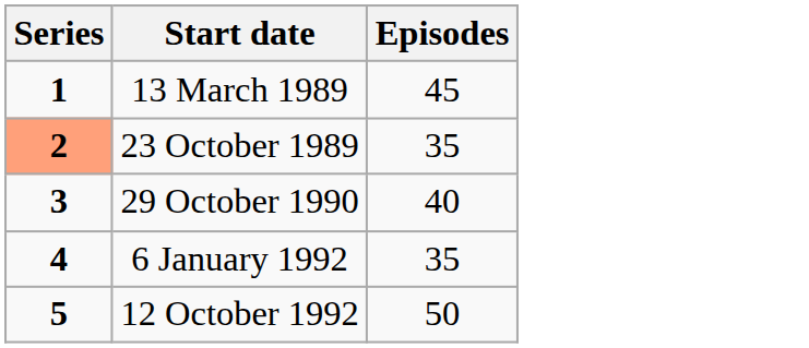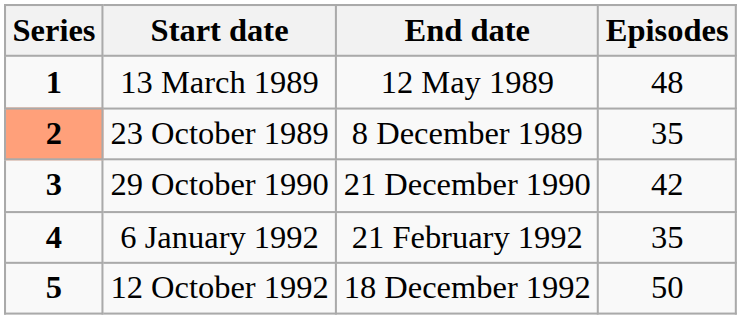 <table class="wikitable" style="text-align:center;">
 <tr>
 <th>Series</th>
 <th>Start date</th>
+<th>End date</th>
 <th>Episodes</th>
 </tr>
 <tr>
 <td><strong>1</strong></td>
 <td>13 March 1989</td>
-<td>45</td>
+<td>12 May 1989</td>
+<td>48</td>
 </tr>
 <tr>
 <td style="background: lightsalmon;"><strong>2</strong></td>
 <td>23 October 1989</td>
+<td>8 December 1989</td>
 <td>35</td>
 </tr>
 <tr>
 <td><strong>3</strong></td>
 <td>29 October 1990</td>
-<td>40</td>
+<td>21 December 1990</td>
+<td>42</td>
 </tr>
 <tr>
 <td><strong>4</strong></td>
 <td>6 January 1992</td>
+<td>21 February 1992</td>
 <td>35</td>
 </tr>
 <tr>
 <td><strong>5</strong></td>
 <td>12 October 1992</td>
+<td>18 December 1992</td>
 <td>50</td>
 </tr>
 </table>
